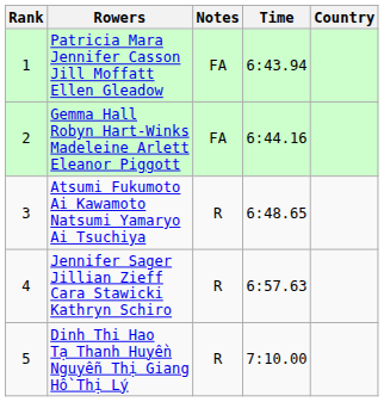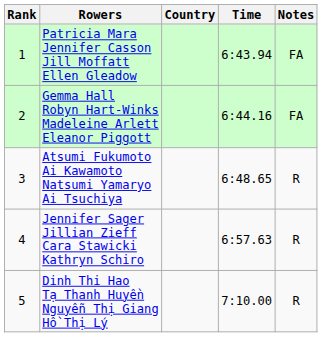 <table class="wikitable" style="text-align:center">
 <tr>
 <th>Rank</th>
 <th>Rowers</th>
+<th>Country</th>
+<th>Time</th>
 <th>Notes</th>
-<th>Time</th>
-<th>Country</th>
 </tr>
 <tr bgcolor=ccffcc>
 <td>1</td>
 <td align="left"><a href='#'>Patricia Mara</a><br><a href='#'>Jennifer Casson</a><br><a href='#'>Jill Moffatt</a><br><a href='#'>Ellen Gleadow</a></td>
+<td align="left"></td>
+<td>6:43.94</td>
 <td>FA</td>
-<td>6:43.94</td>
-<td align="left"></td>
 </tr>
 <tr bgcolor=ccffcc>
 <td>2</td>
 <td align="left"><a href='#'>Gemma Hall</a><br><a href='#'>Robyn Hart-Winks</a><br><a href='#'>Madeleine Arlett</a><br><a href='#'>Eleanor Piggott</a></td>
+<td align="left"></td>
+<td>6:44.16</td>
 <td>FA</td>
-<td>6:44.16</td>
-<td align="left"></td>
 </tr>
 <tr>
 <td>3</td>
 <td align="left"><a href='#'>Atsumi Fukumoto</a><br><a href='#'>Ai Kawamoto</a><br><a href='#'>Natsumi Yamaryo</a><br><a href='#'>Ai Tsuchiya</a></td>
+<td align="left"></td>
+<td>6:48.65</td>
 <td>R</td>
-<td>6:48.65</td>
-<td align="left"></td>
 </tr>
 <tr>
 <td>4</td>
 <td align="left"><a href='#'>Jennifer Sager</a><br><a href='#'>Jillian Zieff</a><br><a href='#'>Cara Stawicki</a><br><a href='#'>Kathryn Schiro</a></td>
+<td align="left"></td>
+<td>6:57.63</td>
 <td>R</td>
-<td>6:57.63</td>
-<td align="left"></td>
 </tr>
 <tr>
 <td>5</td>
 <td align="left"><a href='#'>Dinh Thi Hao</a><br><a href='#'>Tạ Thanh Huyền</a><br><a href='#'>Nguyễn Thị Giang</a><br><a href='#'>Hồ Thị Lý</a></td>
+<td align="left"></td>
+<td>7:10.00</td>
 <td>R</td>
-<td>7:10.00</td>
-<td align="left"></td>
 </tr>
 </table>
